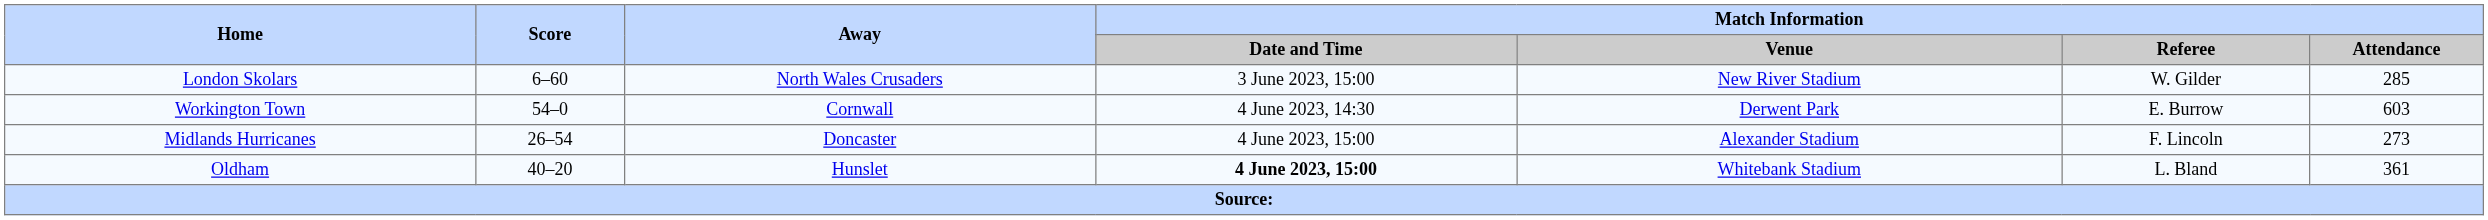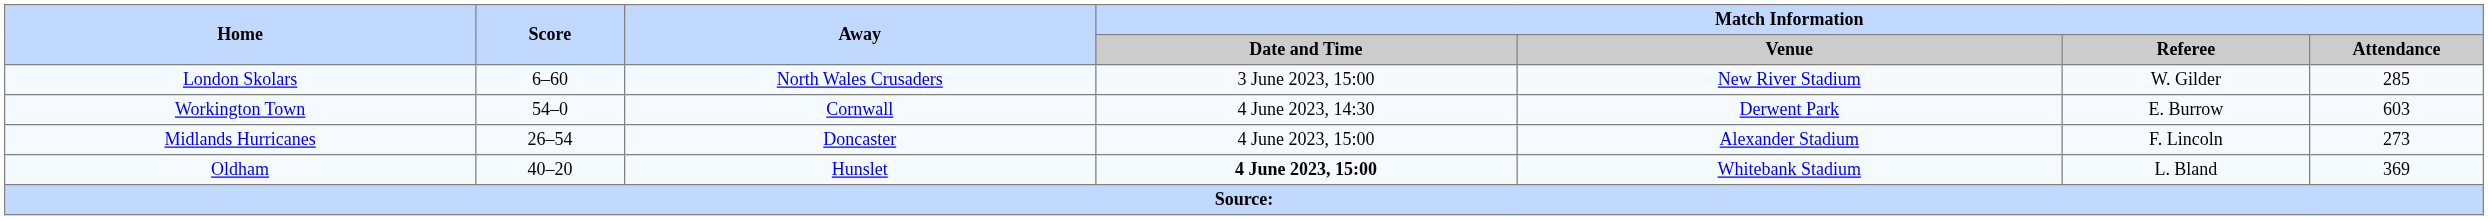 <table border=1 style="border-collapse:collapse; font-size:90%; text-align:center;" cellpadding=3 cellspacing=0 width=100%>
 <tr bgcolor=#C1D8FF>
 <th scope="col" rowspan=2 width=19%>Home</th>
 <th scope="col" rowspan=2 width=6%>Score</th>
 <th scope="col" rowspan=2 width=19%>Away</th>
 <th colspan=4>Match Information</th>
 </tr>
 <tr bgcolor=#CCCCCC>
 <th scope="col" width=17%>Date and Time</th>
 <th scope="col" width=22%>Venue</th>
 <th scope="col" width=10%>Referee</th>
 <th scope="col" width=7%>Attendance</th>
 </tr>
 <tr bgcolor=#F5FAFF>
 <td> <a href='#'>London Skolars</a></td>
 <td>6–60</td>
 <td>  <a href='#'>North Wales Crusaders</a></td>
 <td>3 June 2023, 15:00</td>
 <td><a href='#'>New River Stadium</a></td>
 <td>W. Gilder</td>
 <td>285</td>
 </tr>
 <tr bgcolor=#F5FAFF>
 <td> <a href='#'>Workington Town</a></td>
 <td>54–0</td>
 <td> <a href='#'>Cornwall</a></td>
 <td>4 June 2023, 14:30</td>
 <td><a href='#'>Derwent Park</a></td>
 <td>E. Burrow</td>
 <td>603</td>
 </tr>
 <tr bgcolor=#F5FAFF>
 <td> <a href='#'>Midlands Hurricanes</a></td>
 <td>26–54</td>
 <td> <a href='#'>Doncaster</a></td>
 <td>4 June 2023, 15:00</td>
 <td><a href='#'>Alexander Stadium</a></td>
 <td>F. Lincoln</td>
 <td>273</td>
 </tr>
 <tr bgcolor=#F5FAFF>
 <td> <a href='#'>Oldham</a></td>
 <td>40–20</td>
 <td> <a href='#'>Hunslet</a></td>
 <td><strong>4 June 2023, 15:00</strong></td>
 <td><a href='#'>Whitebank Stadium</a></td>
 <td>L. Bland</td>
-<td>361</td>
+<td>369</td>
 </tr>
 <tr style="background:#c1d8ff;">
 <th colspan=7>Source:</th>
 </tr>
 </table>
